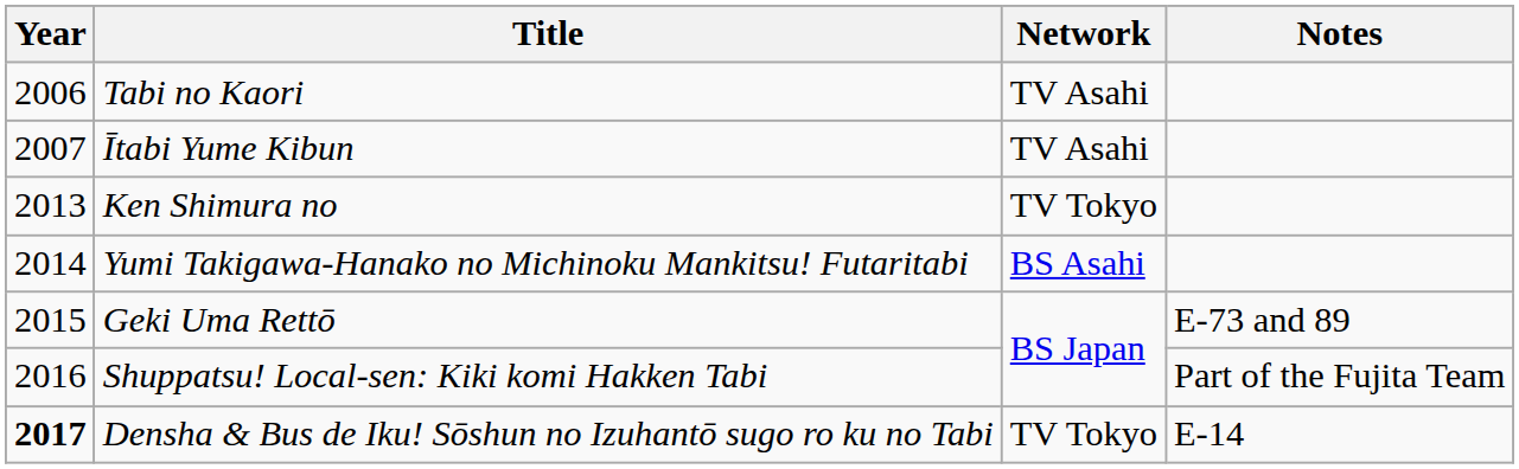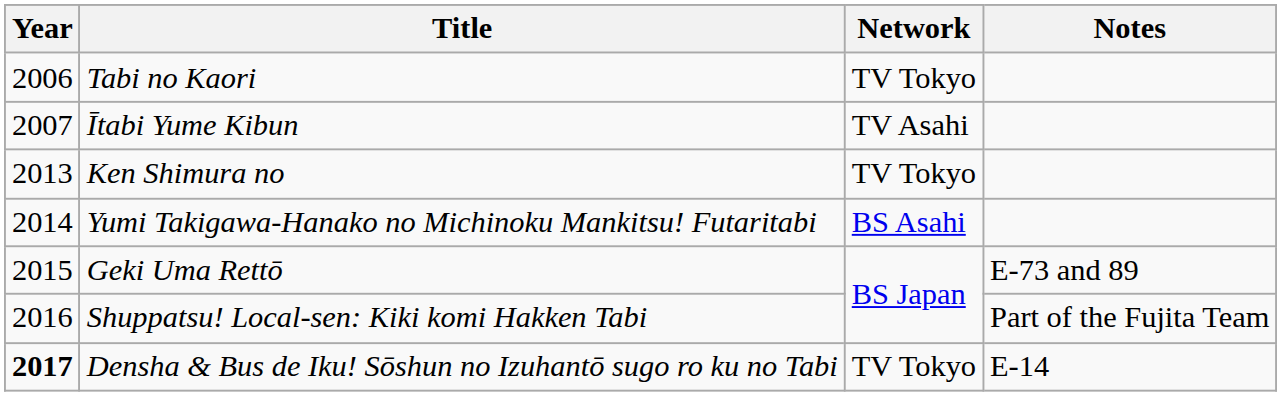 <table class="wikitable">
 <tr>
 <th>Year</th>
 <th>Title</th>
 <th>Network</th>
 <th>Notes</th>
 </tr>
 <tr>
 <td>2006</td>
 <td><em>Tabi no Kaori</em></td>
-<td>TV Asahi</td>
+<td>TV Tokyo</td>
 <td></td>
 </tr>
 <tr>
 <td>2007</td>
 <td><em>Ītabi Yume Kibun</em></td>
 <td>TV Asahi</td>
 <td></td>
 </tr>
 <tr>
 <td>2013</td>
 <td><em>Ken Shimura no </em></td>
 <td>TV Tokyo</td>
 <td></td>
 </tr>
 <tr>
 <td>2014</td>
 <td><em>Yumi Takigawa-Hanako no Michinoku Mankitsu! Futaritabi</em></td>
 <td><a href='#'>BS Asahi</a></td>
 <td></td>
 </tr>
 <tr>
 <td>2015</td>
 <td><em>Geki Uma Rettō</em></td>
 <td rowspan="2"><a href='#'>BS Japan</a></td>
 <td>E-73 and 89</td>
 </tr>
 <tr>
 <td>2016</td>
 <td><em>Shuppatsu! Local-sen: Kiki komi Hakken Tabi</em></td>
 <td>Part of the Fujita Team</td>
 </tr>
 <tr>
 <td><strong>2017</strong></td>
 <td><em>Densha & Bus de Iku! Sōshun no Izuhantō sugo ro ku no Tabi</em></td>
 <td>TV Tokyo</td>
 <td>E-14</td>
 </tr>
 </table>
